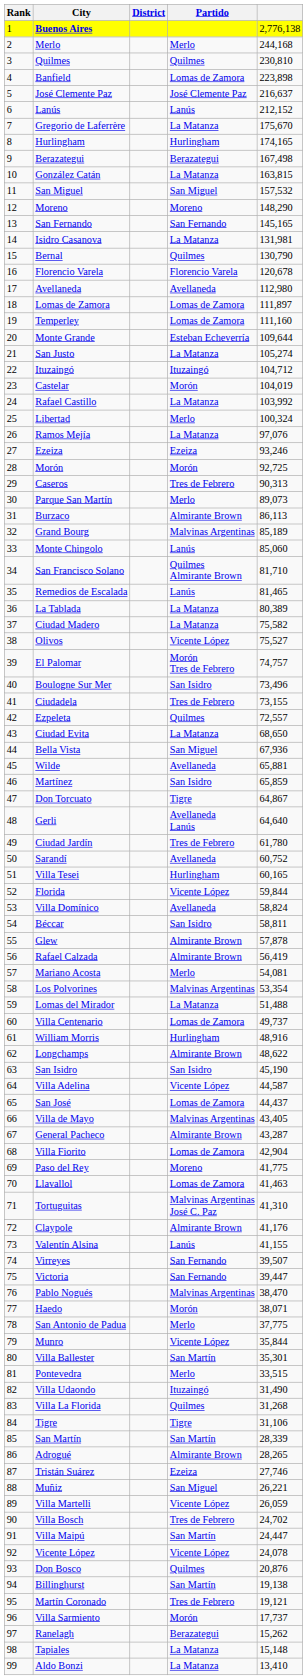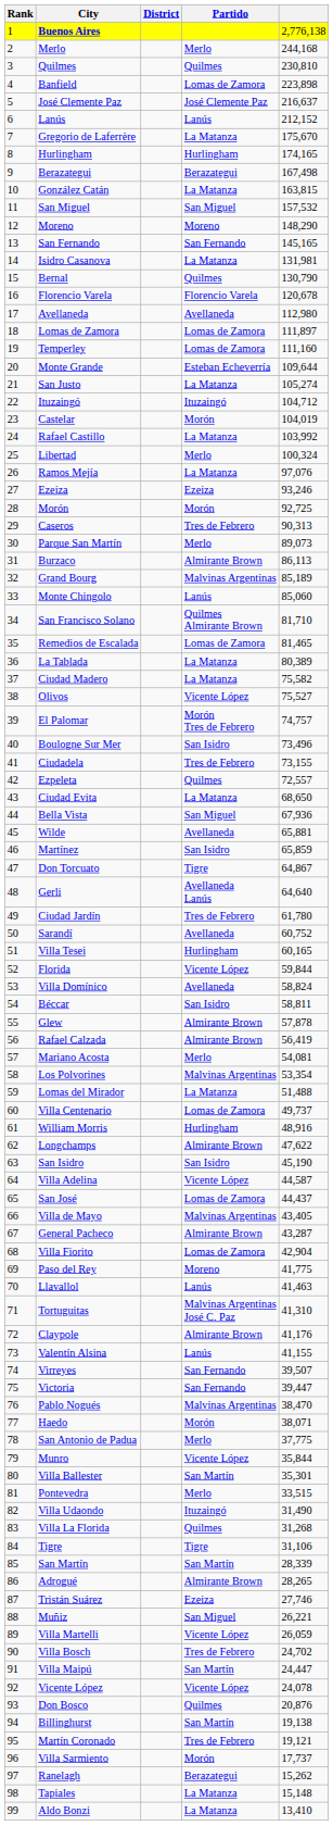 <table class="wikitable sortable">
 <tr>
 <th bgcolor="#c0c0c0">Rank</th>
 <th bgcolor="#c0c0c0">City</th>
 <th bgcolor="#c0c0c0"><a href='#'>District</a></th>
 <th bgcolor="#c0c0c0"><a href='#'>Partido</a></th>
 <th bgcolor="#c0c0c0"></th>
 </tr>
 <tr>
 <td bgcolor="#FFFFOO">1</td>
 <td bgcolor="#FFFFOO"><strong><a href='#'>Buenos Aires</a></strong></td>
 <td bgcolor="#FFFFOO"></td>
 <td bgcolor="#FFFFOO"></td>
 <td bgcolor="#FFFFOO">2,776,138</td>
 </tr>
 <tr>
 <td>2</td>
 <td><a href='#'>Merlo</a></td>
 <td></td>
 <td><a href='#'>Merlo</a></td>
 <td>244,168</td>
 </tr>
 <tr>
 <td>3</td>
 <td><a href='#'>Quilmes</a></td>
 <td></td>
 <td><a href='#'>Quilmes</a></td>
 <td>230,810</td>
 </tr>
 <tr>
 <td>4</td>
 <td><a href='#'>Banfield</a></td>
 <td></td>
 <td><a href='#'>Lomas de Zamora</a></td>
 <td>223,898</td>
 </tr>
 <tr>
 <td>5</td>
 <td><a href='#'>José Clemente Paz</a></td>
 <td></td>
 <td><a href='#'>José Clemente Paz</a></td>
 <td>216,637</td>
 </tr>
 <tr>
 <td>6</td>
 <td><a href='#'>Lanús</a></td>
 <td></td>
 <td><a href='#'>Lanús</a></td>
 <td>212,152</td>
 </tr>
 <tr>
 <td>7</td>
 <td><a href='#'>Gregorio de Laferrère</a></td>
 <td></td>
 <td><a href='#'>La Matanza</a></td>
 <td>175,670</td>
 </tr>
 <tr>
 <td>8</td>
 <td><a href='#'>Hurlingham</a></td>
 <td></td>
 <td><a href='#'>Hurlingham</a></td>
 <td>174,165</td>
 </tr>
 <tr>
 <td>9</td>
 <td><a href='#'>Berazategui</a></td>
 <td></td>
 <td><a href='#'>Berazategui</a></td>
 <td>167,498</td>
 </tr>
 <tr>
 <td>10</td>
 <td><a href='#'>González Catán</a></td>
 <td></td>
 <td><a href='#'>La Matanza</a></td>
 <td>163,815</td>
 </tr>
 <tr>
 <td>11</td>
 <td><a href='#'>San Miguel</a></td>
 <td></td>
 <td><a href='#'>San Miguel</a></td>
 <td>157,532</td>
 </tr>
 <tr>
 <td>12</td>
 <td><a href='#'>Moreno</a></td>
 <td></td>
 <td><a href='#'>Moreno</a></td>
 <td>148,290</td>
 </tr>
 <tr>
 <td>13</td>
 <td><a href='#'>San Fernando</a></td>
 <td></td>
 <td><a href='#'>San Fernando</a></td>
 <td>145,165</td>
 </tr>
 <tr>
 <td>14</td>
 <td><a href='#'>Isidro Casanova</a></td>
 <td></td>
 <td><a href='#'>La Matanza</a></td>
 <td>131,981</td>
 </tr>
 <tr>
 <td>15</td>
 <td><a href='#'>Bernal</a></td>
 <td></td>
 <td><a href='#'>Quilmes</a></td>
 <td>130,790</td>
 </tr>
 <tr>
 <td>16</td>
 <td><a href='#'>Florencio Varela</a></td>
 <td></td>
 <td><a href='#'>Florencio Varela</a></td>
 <td>120,678</td>
 </tr>
 <tr>
 <td>17</td>
 <td><a href='#'>Avellaneda</a></td>
 <td></td>
 <td><a href='#'>Avellaneda</a></td>
 <td>112,980</td>
 </tr>
 <tr>
 <td>18</td>
 <td><a href='#'>Lomas de Zamora</a></td>
 <td></td>
 <td><a href='#'>Lomas de Zamora</a></td>
 <td>111,897</td>
 </tr>
 <tr>
 <td>19</td>
 <td><a href='#'>Temperley</a></td>
 <td></td>
 <td><a href='#'>Lomas de Zamora</a></td>
 <td>111,160</td>
 </tr>
 <tr>
 <td>20</td>
 <td><a href='#'>Monte Grande</a></td>
 <td></td>
 <td><a href='#'>Esteban Echeverría</a></td>
 <td>109,644</td>
 </tr>
 <tr>
 <td>21</td>
 <td><a href='#'>San Justo</a></td>
 <td></td>
 <td><a href='#'>La Matanza</a></td>
 <td>105,274</td>
 </tr>
 <tr>
 <td>22</td>
 <td><a href='#'>Ituzaingó</a></td>
 <td></td>
 <td><a href='#'>Ituzaingó</a></td>
 <td>104,712</td>
 </tr>
 <tr>
 <td>23</td>
 <td><a href='#'>Castelar</a></td>
 <td></td>
 <td><a href='#'>Morón</a></td>
 <td>104,019</td>
 </tr>
 <tr>
 <td>24</td>
 <td><a href='#'>Rafael Castillo</a></td>
 <td></td>
 <td><a href='#'>La Matanza</a></td>
 <td>103,992</td>
 </tr>
 <tr>
 <td>25</td>
 <td><a href='#'>Libertad</a></td>
 <td></td>
 <td><a href='#'>Merlo</a></td>
 <td>100,324</td>
 </tr>
 <tr>
 <td>26</td>
 <td><a href='#'>Ramos Mejía</a></td>
 <td></td>
 <td><a href='#'>La Matanza</a></td>
 <td>97,076</td>
 </tr>
 <tr>
 <td>27</td>
 <td><a href='#'>Ezeiza</a></td>
 <td></td>
 <td><a href='#'>Ezeiza</a></td>
 <td>93,246</td>
 </tr>
 <tr>
 <td>28</td>
 <td><a href='#'>Morón</a></td>
 <td></td>
 <td><a href='#'>Morón</a></td>
 <td>92,725</td>
 </tr>
 <tr>
 <td>29</td>
 <td><a href='#'>Caseros</a></td>
 <td></td>
 <td><a href='#'>Tres de Febrero</a></td>
 <td>90,313</td>
 </tr>
 <tr>
 <td>30</td>
 <td><a href='#'>Parque San Martín</a></td>
 <td></td>
 <td><a href='#'>Merlo</a></td>
 <td>89,073</td>
 </tr>
 <tr>
 <td>31</td>
 <td><a href='#'>Burzaco</a></td>
 <td></td>
 <td><a href='#'>Almirante Brown</a></td>
 <td>86,113</td>
 </tr>
 <tr>
 <td>32</td>
 <td><a href='#'>Grand Bourg</a></td>
 <td></td>
 <td><a href='#'>Malvinas Argentinas</a></td>
 <td>85,189</td>
 </tr>
 <tr>
 <td>33</td>
 <td><a href='#'>Monte Chingolo</a></td>
 <td></td>
 <td><a href='#'>Lanús</a></td>
 <td>85,060</td>
 </tr>
 <tr>
 <td>34</td>
 <td><a href='#'>San Francisco Solano</a></td>
 <td></td>
 <td><a href='#'>Quilmes</a><br><a href='#'>Almirante Brown</a></td>
 <td>81,710</td>
 </tr>
 <tr>
 <td>35</td>
 <td><a href='#'>Remedios de Escalada</a></td>
 <td></td>
-<td><a href='#'>Lanús</a></td>
+<td><a href='#'>Lomas de Zamora</a></td>
 <td>81,465</td>
 </tr>
 <tr>
 <td>36</td>
 <td><a href='#'>La Tablada</a></td>
 <td></td>
 <td><a href='#'>La Matanza</a></td>
 <td>80,389</td>
 </tr>
 <tr>
 <td>37</td>
 <td><a href='#'>Ciudad Madero</a></td>
 <td></td>
 <td><a href='#'>La Matanza</a></td>
 <td>75,582</td>
 </tr>
 <tr>
 <td>38</td>
 <td><a href='#'>Olivos</a></td>
 <td></td>
 <td><a href='#'>Vicente López</a></td>
 <td>75,527</td>
 </tr>
 <tr>
 <td>39</td>
 <td><a href='#'>El Palomar</a></td>
 <td></td>
 <td><a href='#'>Morón</a><br><a href='#'>Tres de Febrero</a></td>
 <td>74,757</td>
 </tr>
 <tr>
 <td>40</td>
 <td><a href='#'>Boulogne Sur Mer</a></td>
 <td></td>
 <td><a href='#'>San Isidro</a></td>
 <td>73,496</td>
 </tr>
 <tr>
 <td>41</td>
 <td><a href='#'>Ciudadela</a></td>
 <td></td>
 <td><a href='#'>Tres de Febrero</a></td>
 <td>73,155</td>
 </tr>
 <tr>
 <td>42</td>
 <td><a href='#'>Ezpeleta</a></td>
 <td></td>
 <td><a href='#'>Quilmes</a></td>
 <td>72,557</td>
 </tr>
 <tr>
 <td>43</td>
 <td><a href='#'>Ciudad Evita</a></td>
 <td></td>
 <td><a href='#'>La Matanza</a></td>
 <td>68,650</td>
 </tr>
 <tr>
 <td>44</td>
 <td><a href='#'>Bella Vista</a></td>
 <td></td>
 <td><a href='#'>San Miguel</a></td>
 <td>67,936</td>
 </tr>
 <tr>
 <td>45</td>
 <td><a href='#'>Wilde</a></td>
 <td></td>
 <td><a href='#'>Avellaneda</a></td>
 <td>65,881</td>
 </tr>
 <tr>
 <td>46</td>
 <td><a href='#'>Martínez</a></td>
 <td></td>
 <td><a href='#'>San Isidro</a></td>
 <td>65,859</td>
 </tr>
 <tr>
 <td>47</td>
 <td><a href='#'>Don Torcuato</a></td>
 <td></td>
 <td><a href='#'>Tigre</a></td>
 <td>64,867</td>
 </tr>
 <tr>
 <td>48</td>
 <td><a href='#'>Gerli</a></td>
 <td></td>
 <td><a href='#'>Avellaneda</a><br><a href='#'>Lanús</a></td>
 <td>64,640</td>
 </tr>
 <tr>
 <td>49</td>
 <td><a href='#'>Ciudad Jardín</a></td>
 <td></td>
 <td><a href='#'>Tres de Febrero</a></td>
 <td>61,780</td>
 </tr>
 <tr>
 <td>50</td>
 <td><a href='#'>Sarandí</a></td>
 <td></td>
 <td><a href='#'>Avellaneda</a></td>
 <td>60,752</td>
 </tr>
 <tr>
 <td>51</td>
 <td><a href='#'>Villa Tesei</a></td>
 <td></td>
 <td><a href='#'>Hurlingham</a></td>
 <td>60,165</td>
 </tr>
 <tr>
 <td>52</td>
 <td><a href='#'>Florida</a></td>
 <td></td>
 <td><a href='#'>Vicente López</a></td>
 <td>59,844</td>
 </tr>
 <tr>
 <td>53</td>
 <td><a href='#'>Villa Domínico</a></td>
 <td></td>
 <td><a href='#'>Avellaneda</a></td>
 <td>58,824</td>
 </tr>
 <tr>
 <td>54</td>
 <td><a href='#'>Béccar</a></td>
 <td></td>
 <td><a href='#'>San Isidro</a></td>
 <td>58,811</td>
 </tr>
 <tr>
 <td>55</td>
 <td><a href='#'>Glew</a></td>
 <td></td>
 <td><a href='#'>Almirante Brown</a></td>
 <td>57,878</td>
 </tr>
 <tr>
 <td>56</td>
 <td><a href='#'>Rafael Calzada</a></td>
 <td></td>
 <td><a href='#'>Almirante Brown</a></td>
 <td>56,419</td>
 </tr>
 <tr>
 <td>57</td>
 <td><a href='#'>Mariano Acosta</a></td>
 <td></td>
 <td><a href='#'>Merlo</a></td>
 <td>54,081</td>
 </tr>
 <tr>
 <td>58</td>
 <td><a href='#'>Los Polvorines</a></td>
 <td></td>
 <td><a href='#'>Malvinas Argentinas</a></td>
 <td>53,354</td>
 </tr>
 <tr>
 <td>59</td>
 <td><a href='#'>Lomas del Mirador</a></td>
 <td></td>
 <td><a href='#'>La Matanza</a></td>
 <td>51,488</td>
 </tr>
 <tr>
 <td>60</td>
 <td><a href='#'>Villa Centenario</a></td>
 <td></td>
 <td><a href='#'>Lomas de Zamora</a></td>
 <td>49,737</td>
 </tr>
 <tr>
 <td>61</td>
 <td><a href='#'>William Morris</a></td>
 <td></td>
 <td><a href='#'>Hurlingham</a></td>
 <td>48,916</td>
 </tr>
 <tr>
 <td>62</td>
 <td><a href='#'>Longchamps</a></td>
 <td></td>
 <td><a href='#'>Almirante Brown</a></td>
-<td>48,622</td>
+<td>47,622</td>
 </tr>
 <tr>
 <td>63</td>
 <td><a href='#'>San Isidro</a></td>
 <td></td>
 <td><a href='#'>San Isidro</a></td>
 <td>45,190</td>
 </tr>
 <tr>
 <td>64</td>
 <td><a href='#'>Villa Adelina</a></td>
 <td></td>
 <td><a href='#'>Vicente López</a></td>
 <td>44,587</td>
 </tr>
 <tr>
 <td>65</td>
 <td><a href='#'>San José</a></td>
 <td></td>
 <td><a href='#'>Lomas de Zamora</a></td>
 <td>44,437</td>
 </tr>
 <tr>
 <td>66</td>
 <td><a href='#'>Villa de Mayo</a></td>
 <td></td>
 <td><a href='#'>Malvinas Argentinas</a></td>
 <td>43,405</td>
 </tr>
 <tr>
 <td>67</td>
 <td><a href='#'>General Pacheco</a></td>
 <td></td>
 <td><a href='#'>Almirante Brown</a></td>
 <td>43,287</td>
 </tr>
 <tr>
 <td>68</td>
 <td><a href='#'>Villa Fiorito</a></td>
 <td></td>
 <td><a href='#'>Lomas de Zamora</a></td>
 <td>42,904</td>
 </tr>
 <tr>
 <td>69</td>
 <td><a href='#'>Paso del Rey</a></td>
 <td></td>
 <td><a href='#'>Moreno</a></td>
 <td>41,775</td>
 </tr>
 <tr>
 <td>70</td>
 <td><a href='#'>Llavallol</a></td>
 <td></td>
-<td><a href='#'>Lomas de Zamora</a></td>
+<td><a href='#'>Lanús</a></td>
 <td>41,463</td>
 </tr>
 <tr>
 <td>71</td>
 <td><a href='#'>Tortuguitas</a></td>
 <td></td>
 <td><a href='#'>Malvinas Argentinas</a><br><a href='#'>José C. Paz</a></td>
 <td>41,310</td>
 </tr>
 <tr>
 <td>72</td>
 <td><a href='#'>Claypole</a></td>
 <td></td>
 <td><a href='#'>Almirante Brown</a></td>
 <td>41,176</td>
 </tr>
 <tr>
 <td>73</td>
 <td><a href='#'>Valentín Alsina</a></td>
 <td></td>
 <td><a href='#'>Lanús</a></td>
 <td>41,155</td>
 </tr>
 <tr>
 <td>74</td>
 <td><a href='#'>Virreyes</a></td>
 <td></td>
 <td><a href='#'>San Fernando</a></td>
 <td>39,507</td>
 </tr>
 <tr>
 <td>75</td>
 <td><a href='#'>Victoria</a></td>
 <td></td>
 <td><a href='#'>San Fernando</a></td>
 <td>39,447</td>
 </tr>
 <tr>
 <td>76</td>
 <td><a href='#'>Pablo Nogués</a></td>
 <td></td>
 <td><a href='#'>Malvinas Argentinas</a></td>
 <td>38,470</td>
 </tr>
 <tr>
 <td>77</td>
 <td><a href='#'>Haedo</a></td>
 <td></td>
 <td><a href='#'>Morón</a></td>
 <td>38,071</td>
 </tr>
 <tr>
 <td>78</td>
 <td><a href='#'>San Antonio de Padua</a></td>
 <td></td>
 <td><a href='#'>Merlo</a></td>
 <td>37,775</td>
 </tr>
 <tr>
 <td>79</td>
 <td><a href='#'>Munro</a></td>
 <td></td>
 <td><a href='#'>Vicente López</a></td>
 <td>35,844</td>
 </tr>
 <tr>
 <td>80</td>
 <td><a href='#'>Villa Ballester</a></td>
 <td></td>
 <td><a href='#'>San Martín</a></td>
 <td>35,301</td>
 </tr>
 <tr>
 <td>81</td>
 <td><a href='#'>Pontevedra</a></td>
 <td></td>
 <td><a href='#'>Merlo</a></td>
 <td>33,515</td>
 </tr>
 <tr>
 <td>82</td>
 <td><a href='#'>Villa Udaondo</a></td>
 <td></td>
 <td><a href='#'>Ituzaingó</a></td>
 <td>31,490</td>
 </tr>
 <tr>
 <td>83</td>
 <td><a href='#'>Villa La Florida</a></td>
 <td></td>
 <td><a href='#'>Quilmes</a></td>
 <td>31,268</td>
 </tr>
 <tr>
 <td>84</td>
 <td><a href='#'>Tigre</a></td>
 <td></td>
 <td><a href='#'>Tigre</a></td>
 <td>31,106</td>
 </tr>
 <tr>
 <td>85</td>
 <td><a href='#'>San Martín</a></td>
 <td></td>
 <td><a href='#'>San Martín</a></td>
 <td>28,339</td>
 </tr>
 <tr>
 <td>86</td>
 <td><a href='#'>Adrogué</a></td>
 <td></td>
 <td><a href='#'>Almirante Brown</a></td>
 <td>28,265</td>
 </tr>
 <tr>
 <td>87</td>
 <td><a href='#'>Tristán Suárez</a></td>
 <td></td>
 <td><a href='#'>Ezeiza</a></td>
 <td>27,746</td>
 </tr>
 <tr>
 <td>88</td>
 <td><a href='#'>Muñiz</a></td>
 <td></td>
 <td><a href='#'>San Miguel</a></td>
 <td>26,221</td>
 </tr>
 <tr>
 <td>89</td>
 <td><a href='#'>Villa Martelli</a></td>
 <td></td>
 <td><a href='#'>Vicente López</a></td>
 <td>26,059</td>
 </tr>
 <tr>
 <td>90</td>
 <td><a href='#'>Villa Bosch</a></td>
 <td></td>
 <td><a href='#'>Tres de Febrero</a></td>
 <td>24,702</td>
 </tr>
 <tr>
 <td>91</td>
 <td><a href='#'>Villa Maipú</a></td>
 <td></td>
 <td><a href='#'>San Martín</a></td>
 <td>24,447</td>
 </tr>
 <tr>
 <td>92</td>
 <td><a href='#'>Vicente López</a></td>
 <td></td>
 <td><a href='#'>Vicente López</a></td>
 <td>24,078</td>
 </tr>
 <tr>
 <td>93</td>
 <td><a href='#'>Don Bosco</a></td>
 <td></td>
 <td><a href='#'>Quilmes</a></td>
 <td>20,876</td>
 </tr>
 <tr>
 <td>94</td>
 <td><a href='#'>Billinghurst</a></td>
 <td></td>
 <td><a href='#'>San Martín</a></td>
 <td>19,138</td>
 </tr>
 <tr>
 <td>95</td>
 <td><a href='#'>Martín Coronado</a></td>
 <td></td>
 <td><a href='#'>Tres de Febrero</a></td>
 <td>19,121</td>
 </tr>
 <tr>
 <td>96</td>
 <td><a href='#'>Villa Sarmiento</a></td>
 <td></td>
 <td><a href='#'>Morón</a></td>
 <td>17,737</td>
 </tr>
 <tr>
 <td>97</td>
 <td><a href='#'>Ranelagh</a></td>
 <td></td>
 <td><a href='#'>Berazategui</a></td>
 <td>15,262</td>
 </tr>
 <tr>
 <td>98</td>
 <td><a href='#'>Tapiales</a></td>
 <td></td>
 <td><a href='#'>La Matanza</a></td>
 <td>15,148</td>
 </tr>
 <tr>
 <td>99</td>
 <td><a href='#'>Aldo Bonzi</a></td>
 <td></td>
 <td><a href='#'>La Matanza</a></td>
 <td>13,410</td>
 </tr>
 </table>
